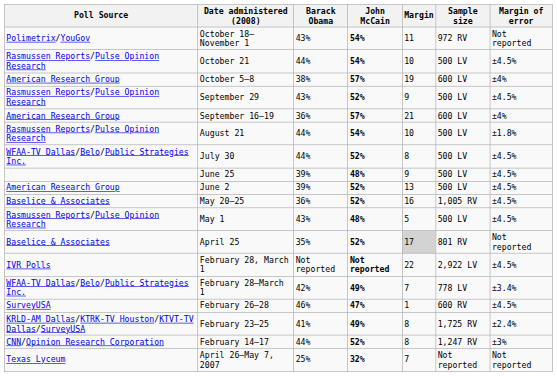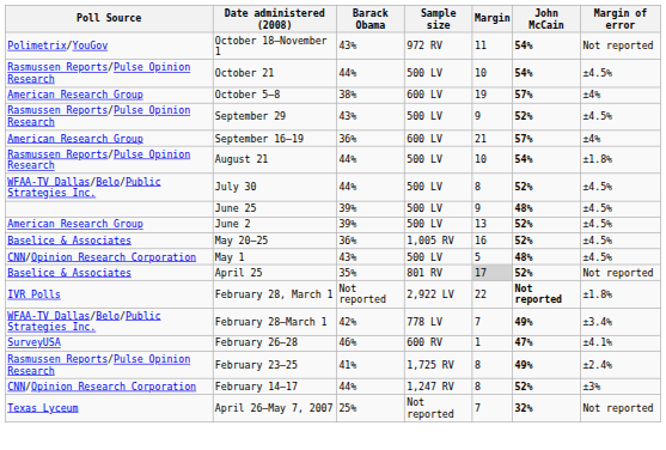 <table class="wikitable collapsible">
 <tr>
 <th>Poll Source</th>
 <th>Date administered (2008)</th>
 <th>Barack Obama</th>
+<th>Sample size</th>
+<th>Margin</th>
 <th>John McCain</th>
-<th>Margin</th>
-<th>Sample size</th>
 <th>Margin of error</th>
 </tr>
 <tr>
 <td><a href='#'>Polimetrix</a>/<a href='#'>YouGov</a></td>
 <td>October 18–November 1</td>
 <td>43%</td>
+<td>972 RV</td>
+<td>11</td>
 <td><strong>54%</strong></td>
-<td>11</td>
-<td>972 RV</td>
 <td>Not reported</td>
 </tr>
 <tr>
 <td><a href='#'>Rasmussen Reports</a>/<a href='#'>Pulse Opinion Research</a></td>
 <td>October 21</td>
 <td>44%</td>
+<td>500 LV</td>
+<td>10</td>
 <td><strong>54%</strong></td>
-<td>10</td>
-<td>500 LV</td>
 <td>±4.5%</td>
 </tr>
 <tr>
 <td><a href='#'>American Research Group</a></td>
 <td>October 5–8</td>
 <td>38%</td>
+<td>600 LV</td>
+<td>19</td>
 <td><strong>57%</strong></td>
-<td>19</td>
-<td>600 LV</td>
 <td>±4%</td>
 </tr>
 <tr>
 <td><a href='#'>Rasmussen Reports</a>/<a href='#'>Pulse Opinion Research</a></td>
 <td>September 29</td>
 <td>43%</td>
+<td>500 LV</td>
+<td>9</td>
 <td><strong>52%</strong></td>
-<td>9</td>
-<td>500 LV</td>
 <td>±4.5%</td>
 </tr>
 <tr>
 <td><a href='#'>American Research Group</a></td>
 <td>September 16–19</td>
 <td>36%</td>
+<td>600 LV</td>
+<td>21</td>
 <td><strong>57%</strong></td>
-<td>21</td>
-<td>600 LV</td>
 <td>±4%</td>
 </tr>
 <tr>
 <td><a href='#'>Rasmussen Reports</a>/<a href='#'>Pulse Opinion Research</a></td>
 <td>August 21</td>
 <td>44%</td>
+<td>500 LV</td>
+<td>10</td>
 <td><strong>54%</strong></td>
-<td>10</td>
-<td>500 LV</td>
 <td>±1.8%</td>
 </tr>
 <tr>
 <td><a href='#'>WFAA-TV Dallas</a>/<a href='#'>Belo</a>/<a href='#'>Public Strategies Inc.</a></td>
 <td>July 30</td>
 <td>44%</td>
+<td>500 LV</td>
+<td>8</td>
 <td><strong>52%</strong></td>
-<td>8</td>
-<td>500 LV</td>
 <td>±4.5%</td>
 </tr>
 <tr>
 <td></td>
 <td>June 25</td>
 <td>39%</td>
+<td>500 LV</td>
+<td>9</td>
 <td><strong>48%</strong></td>
-<td>9</td>
-<td>500 LV</td>
 <td>±4.5%</td>
 </tr>
 <tr>
 <td><a href='#'>American Research Group</a></td>
 <td>June 2</td>
 <td>39%</td>
+<td>500 LV</td>
+<td>13</td>
 <td><strong>52%</strong></td>
-<td>13</td>
-<td>500 LV</td>
 <td>±4.5%</td>
 </tr>
 <tr>
 <td><a href='#'>Baselice & Associates</a></td>
 <td>May 20–25</td>
 <td>36%</td>
+<td>1,005 RV</td>
+<td>16</td>
 <td><strong>52%</strong></td>
-<td>16</td>
-<td>1,005 RV</td>
 <td>±4.5%</td>
 </tr>
 <tr>
-<td><a href='#'>Rasmussen Reports</a>/<a href='#'>Pulse Opinion Research</a></td>
+<td><a href='#'>CNN</a>/<a href='#'>Opinion Research Corporation</a></td>
 <td>May 1</td>
 <td>43%</td>
+<td>500 LV</td>
+<td>5</td>
 <td><strong>48%</strong></td>
-<td>5</td>
-<td>500 LV</td>
 <td>±4.5%</td>
 </tr>
 <tr>
 <td><a href='#'>Baselice & Associates</a></td>
 <td>April 25</td>
 <td>35%</td>
+<td>801 RV</td>
+<td style="background: lightgrey;">17</td>
 <td><strong>52%</strong></td>
-<td style="background: lightgrey;">17</td>
-<td>801 RV</td>
 <td>Not reported</td>
 </tr>
 <tr>
 <td><a href='#'>IVR Polls</a></td>
 <td>February 28, March 1</td>
 <td>Not reported</td>
+<td>2,922 LV</td>
+<td>22</td>
 <td><strong>Not reported</strong></td>
-<td>22</td>
-<td>2,922 LV</td>
-<td>±4.5%</td>
+<td>±1.8%</td>
 </tr>
 <tr>
 <td><a href='#'>WFAA-TV Dallas</a>/<a href='#'>Belo</a>/<a href='#'>Public Strategies Inc.</a></td>
 <td>February 28–March 1</td>
 <td>42%</td>
+<td>778 LV</td>
+<td>7</td>
 <td><strong>49%</strong></td>
-<td>7</td>
-<td>778 LV</td>
 <td>±3.4%</td>
 </tr>
 <tr>
 <td><a href='#'>SurveyUSA</a></td>
 <td>February 26–28</td>
 <td>46%</td>
+<td>600 RV</td>
+<td>1</td>
 <td><strong>47%</strong></td>
-<td>1</td>
-<td>600 RV</td>
-<td>±4.5%</td>
+<td>±4.1%</td>
 </tr>
 <tr>
-<td><a href='#'>KRLD-AM Dallas</a>/<a href='#'>KTRK-TV Houston</a>/<a href='#'>KTVT-TV Dallas</a>/<a href='#'>SurveyUSA</a></td>
+<td><a href='#'>Rasmussen Reports</a>/<a href='#'>Pulse Opinion Research</a></td>
 <td>February 23–25</td>
 <td>41%</td>
+<td>1,725 RV</td>
+<td>8</td>
 <td><strong>49%</strong></td>
-<td>8</td>
-<td>1,725 RV</td>
 <td>±2.4%</td>
 </tr>
 <tr>
 <td><a href='#'>CNN</a>/<a href='#'>Opinion Research Corporation</a></td>
 <td>February 14–17</td>
 <td>44%</td>
+<td>1,247 RV</td>
+<td>8</td>
 <td><strong>52%</strong></td>
-<td>8</td>
-<td>1,247 RV</td>
 <td>±3%</td>
 </tr>
 <tr>
 <td><a href='#'>Texas Lyceum</a></td>
 <td>April 26–May 7, 2007</td>
 <td>25%</td>
+<td>Not reported</td>
+<td>7</td>
 <td><strong>32%</strong></td>
-<td>7</td>
-<td>Not reported</td>
 <td>Not reported</td>
 </tr>
 </table>
